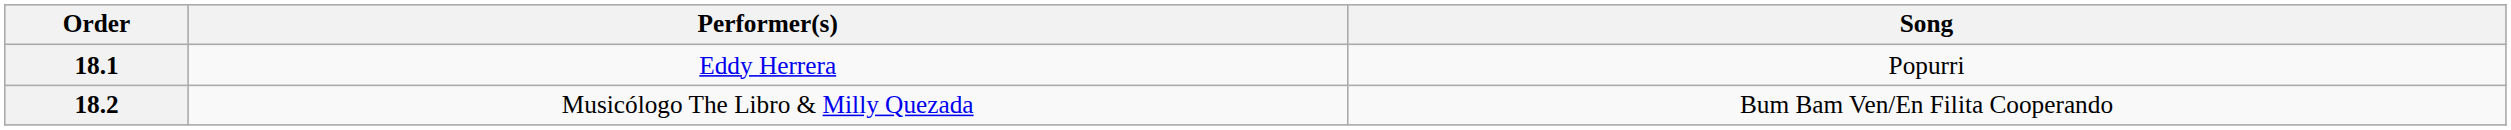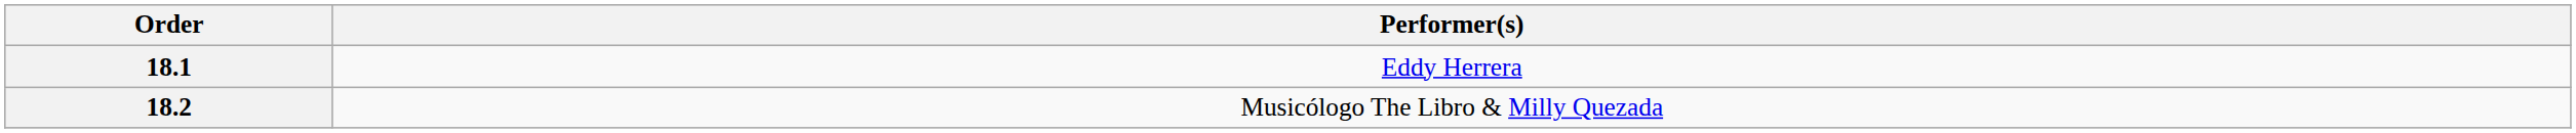 <table class="wikitable" style="text-align:center; width:100%">
 <tr>
 <th scope="col" width="02%">Order</th>
 <th scope="col" width="15%">Performer(s)</th>
-<th scope="col" width="15%">Song</th>
 </tr>
 <tr>
 <th scope="row">18.1</th>
 <td><a href='#'>Eddy Herrera</a></td>
-<td>Popurri</td>
 </tr>
 <tr>
 <th scope="row">18.2</th>
 <td>Musicólogo The Libro & <a href='#'>Milly Quezada</a></td>
-<td>Bum Bam Ven/En Filita Cooperando</td>
 </tr>
 </table>
